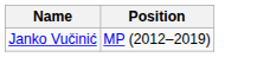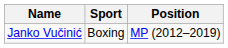 <table class="wikitable sortable">
 <tr>
 <th>Name</th>
+<th>Sport</th>
 <th>Position</th>
 </tr>
 <tr>
 <td data-sort-value="Vučinić,Janko"><a href='#'>Janko Vučinić</a></td>
+<td>Boxing</td>
 <td><a href='#'>MP</a> (2012–2019)</td>
 </tr>
 </table>
